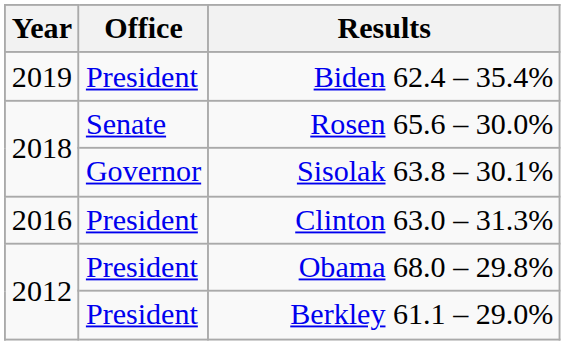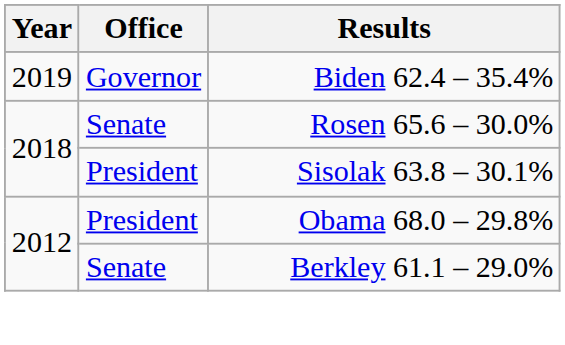 <table class=wikitable>
 <tr>
 <th width="30">Year</th>
 <th width="60">Office</th>
 <th width="180">Results</th>
 </tr>
 <tr>
 <td>2019</td>
-<td><a href='#'>President</a></td>
+<td><a href='#'>Governor</a></td>
 <td align="right" ><a href='#'>Biden</a> 62.4 – 35.4%</td>
 </tr>
 <tr>
 <td rowspan="2">2018</td>
 <td><a href='#'>Senate</a></td>
 <td align="right" ><a href='#'>Rosen</a> 65.6 – 30.0%</td>
 </tr>
 <tr>
-<td><a href='#'>Governor</a></td>
+<td><a href='#'>President</a></td>
 <td align="right" ><a href='#'>Sisolak</a> 63.8 – 30.1%</td>
-</tr>
-<tr>
-<td>2016</td>
-<td><a href='#'>President</a></td>
-<td align="right" ><a href='#'>Clinton</a> 63.0 – 31.3%</td>
 </tr>
 <tr>
 <td rowspan="2">2012</td>
 <td><a href='#'>President</a></td>
 <td align="right" ><a href='#'>Obama</a> 68.0 – 29.8%</td>
 </tr>
 <tr>
-<td><a href='#'>President</a></td>
+<td><a href='#'>Senate</a></td>
 <td align="right" ><a href='#'>Berkley</a> 61.1 – 29.0%</td>
 </tr>
 </table>
